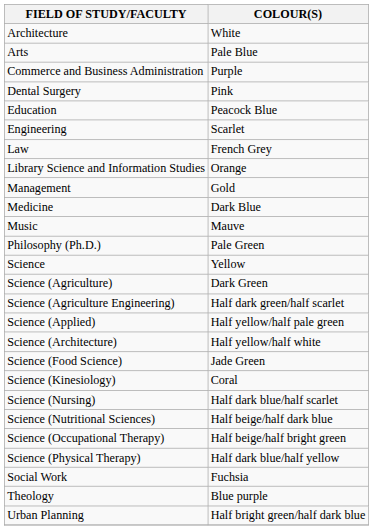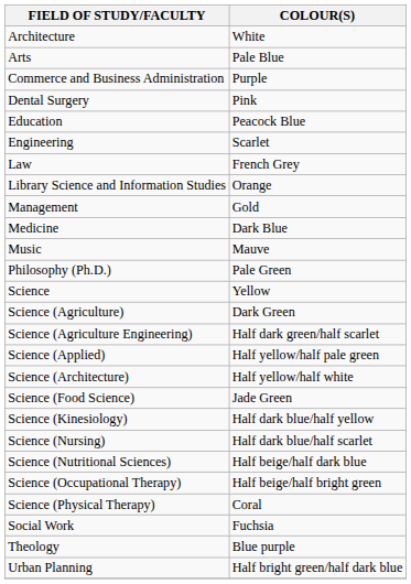 <table class="wikitable">
 <tr>
 <th>FIELD OF STUDY/FACULTY</th>
 <th>COLOUR(S)</th>
 </tr>
 <tr>
 <td>Architecture</td>
 <td>White</td>
 </tr>
 <tr>
 <td>Arts</td>
 <td>Pale Blue</td>
 </tr>
 <tr>
 <td>Commerce and Business Administration</td>
 <td>Purple</td>
 </tr>
 <tr>
 <td>Dental Surgery</td>
 <td>Pink</td>
 </tr>
 <tr>
 <td>Education</td>
 <td>Peacock  Blue</td>
 </tr>
 <tr>
 <td>Engineering</td>
 <td>Scarlet</td>
 </tr>
 <tr>
 <td>Law</td>
 <td>French Grey</td>
 </tr>
 <tr>
 <td>Library Science and Information Studies</td>
 <td>Orange</td>
 </tr>
 <tr>
 <td>Management</td>
 <td>Gold</td>
 </tr>
 <tr>
 <td>Medicine</td>
 <td>Dark Blue</td>
 </tr>
 <tr>
 <td>Music</td>
 <td>Mauve</td>
 </tr>
 <tr>
 <td>Philosophy (Ph.D.)</td>
 <td>Pale Green</td>
 </tr>
 <tr>
 <td>Science</td>
 <td>Yellow</td>
 </tr>
 <tr>
 <td>Science (Agriculture)</td>
 <td>Dark Green</td>
 </tr>
 <tr>
 <td>Science (Agriculture Engineering)</td>
 <td>Half dark green/half scarlet</td>
 </tr>
 <tr>
 <td>Science (Applied)</td>
 <td>Half yellow/half pale green</td>
 </tr>
 <tr>
 <td>Science (Architecture)</td>
 <td>Half yellow/half white</td>
 </tr>
 <tr>
 <td>Science (Food Science)</td>
 <td>Jade Green</td>
 </tr>
 <tr>
 <td>Science (Kinesiology)</td>
-<td>Coral</td>
+<td>Half dark blue/half yellow</td>
 </tr>
 <tr>
 <td>Science (Nursing)</td>
 <td>Half dark blue/half scarlet</td>
 </tr>
 <tr>
 <td>Science (Nutritional Sciences)</td>
 <td>Half beige/half dark blue</td>
 </tr>
 <tr>
 <td>Science (Occupational Therapy)</td>
 <td>Half beige/half bright green</td>
 </tr>
 <tr>
 <td>Science (Physical Therapy)</td>
-<td>Half dark blue/half yellow</td>
+<td>Coral</td>
 </tr>
 <tr>
 <td>Social Work</td>
 <td>Fuchsia</td>
 </tr>
 <tr>
 <td>Theology</td>
 <td>Blue purple</td>
 </tr>
 <tr>
 <td>Urban Planning</td>
 <td>Half bright green/half dark blue</td>
 </tr>
 <tr>
 </tr>
 </table>
